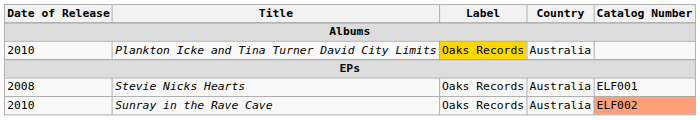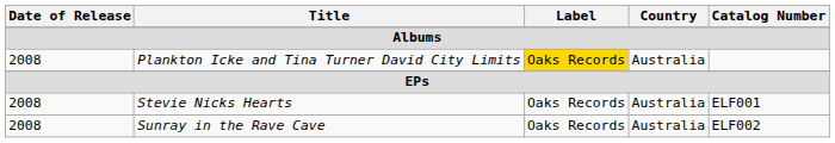 <table class="wikitable" style="font-size: 95%;">
 <tr>
 <th>Date of Release</th>
 <th>Title</th>
 <th>Label</th>
 <th>Country</th>
 <th>Catalog Number</th>
 </tr>
 <tr>
 </tr>
 <tr bgcolor="#DDDDDD">
 <td colspan=7 align=center><strong>Albums</strong></td>
 </tr>
 <tr>
-<td>2010</td>
+<td>2008</td>
 <td><em>Plankton Icke and Tina Turner David City Limits</em></td>
 <td style="background: gold;">Oaks Records</td>
 <td>Australia</td>
 <td></td>
 </tr>
 <tr>
 </tr>
 <tr bgcolor="#DDDDDD">
 <td colspan=7 align=center><strong>EPs</strong></td>
 </tr>
 <tr>
 <td>2008</td>
 <td><em>Stevie Nicks Hearts</em></td>
 <td>Oaks Records</td>
 <td>Australia</td>
 <td>ELF001</td>
 </tr>
 <tr>
-<td>2010</td>
+<td>2008</td>
 <td><em>Sunray in the Rave Cave</em></td>
 <td>Oaks Records</td>
 <td>Australia</td>
-<td style="background: lightsalmon;">ELF002</td>
+<td>ELF002</td>
 </tr>
 </table>
